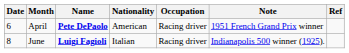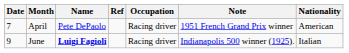 <table class="wikitable" style="font-size:85%;">
 <tr>
 <th>Date</th>
 <th>Month</th>
 <th>Name</th>
-<th>Nationality</th>
+<th>Ref</th>
 <th>Occupation</th>
 <th>Note</th>
-<th>Ref</th>
+<th>Nationality</th>
 </tr>
 <tr>
-<td>6</td>
+<td>7</td>
 <td>April</td>
-<td><strong><a href='#'>Pete DePaolo</a></strong></td>
-<td>American</td>
+<td><a href='#'>Pete DePaolo</a></td>
+<td></td>
 <td>Racing driver</td>
 <td><a href='#'>1951 French Grand Prix</a> winner</td>
-<td></td>
+<td>American</td>
 </tr>
 <tr>
-<td>8</td>
+<td>9</td>
 <td>June</td>
 <td><strong><a href='#'>Luigi Fagioli</a></strong></td>
-<td>Italian</td>
+<td></td>
 <td>Racing driver</td>
 <td><a href='#'>Indianapolis 500</a> winner (<a href='#'>1925</a>).</td>
-<td></td>
+<td>Italian</td>
 </tr>
 </table>
